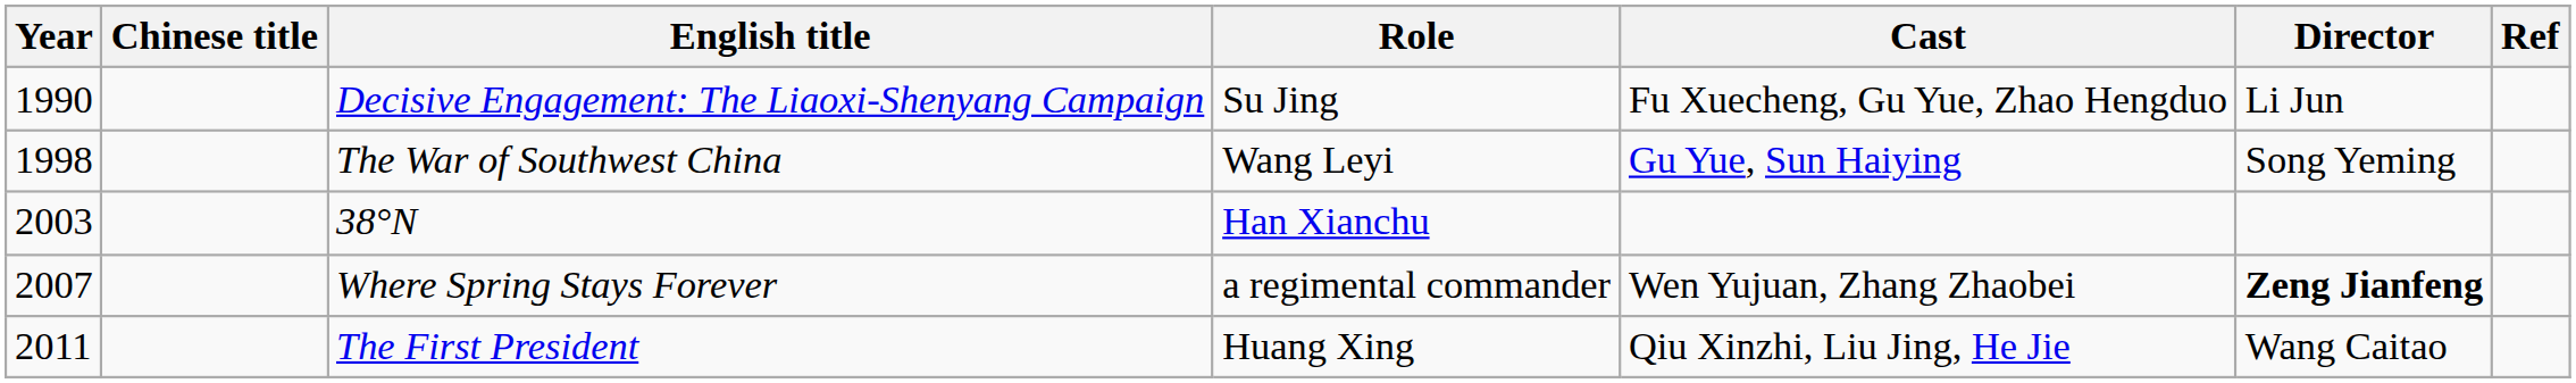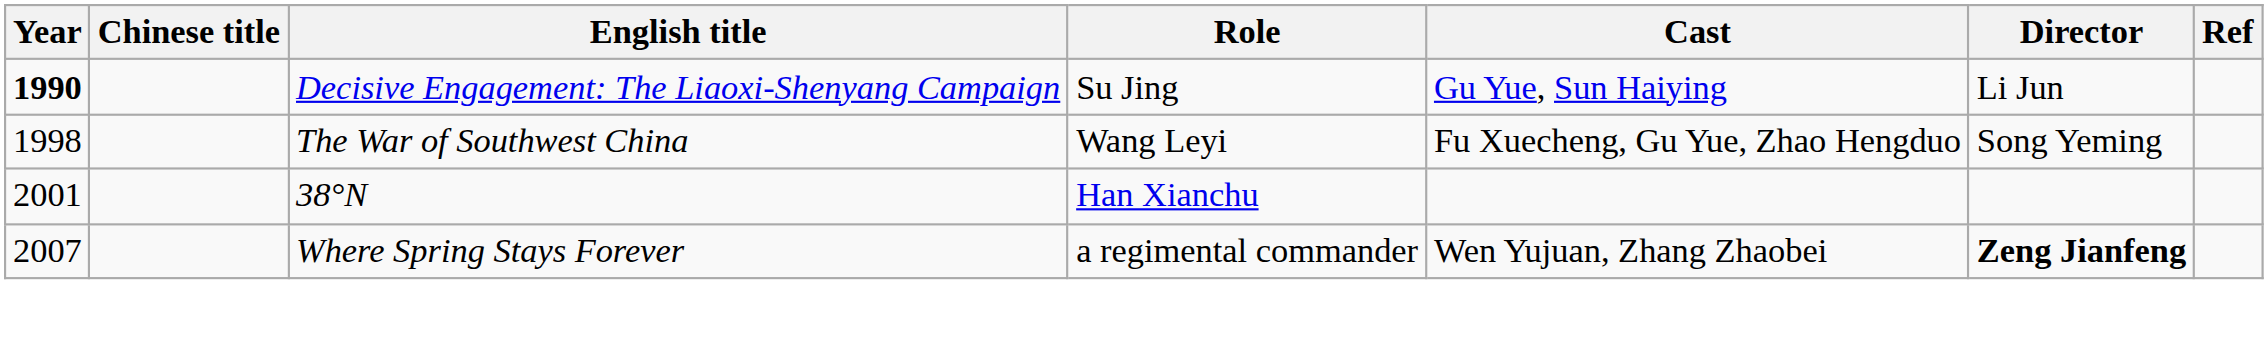 <table class="wikitable">
 <tr>
 <th>Year</th>
 <th>Chinese title</th>
 <th>English title</th>
 <th>Role</th>
 <th>Cast</th>
 <th>Director</th>
 <th>Ref</th>
 </tr>
 <tr>
-<td>1990</td>
+<td><strong>1990</strong></td>
 <td></td>
 <td><em><a href='#'>Decisive Engagement: The Liaoxi-Shenyang Campaign</a></em></td>
 <td>Su Jing</td>
-<td>Fu Xuecheng, Gu Yue, Zhao Hengduo</td>
+<td><a href='#'>Gu Yue</a>, <a href='#'>Sun Haiying</a></td>
 <td>Li Jun</td>
 <td></td>
 </tr>
 <tr>
 <td>1998</td>
 <td></td>
 <td><em>The War of Southwest China</em></td>
 <td>Wang Leyi</td>
-<td><a href='#'>Gu Yue</a>, <a href='#'>Sun Haiying</a></td>
+<td>Fu Xuecheng, Gu Yue, Zhao Hengduo</td>
 <td>Song Yeming</td>
 <td></td>
 </tr>
 <tr>
-<td>2003</td>
+<td>2001</td>
 <td></td>
 <td><em>38°N</em></td>
 <td><a href='#'>Han Xianchu</a></td>
 <td></td>
 <td></td>
 <td></td>
 </tr>
 <tr>
 <td>2007</td>
 <td></td>
 <td><em>Where Spring Stays Forever</em></td>
 <td>a regimental commander</td>
 <td>Wen Yujuan, Zhang Zhaobei</td>
 <td><strong>Zeng Jianfeng</strong></td>
 <td></td>
 </tr>
-<tr>
-<td>2011</td>
-<td></td>
-<td><em><a href='#'>The First President</a></em></td>
-<td>Huang Xing</td>
-<td>Qiu Xinzhi, Liu Jing, <a href='#'>He Jie</a></td>
-<td>Wang Caitao</td>
-<td></td>
-</tr>
 </table>
